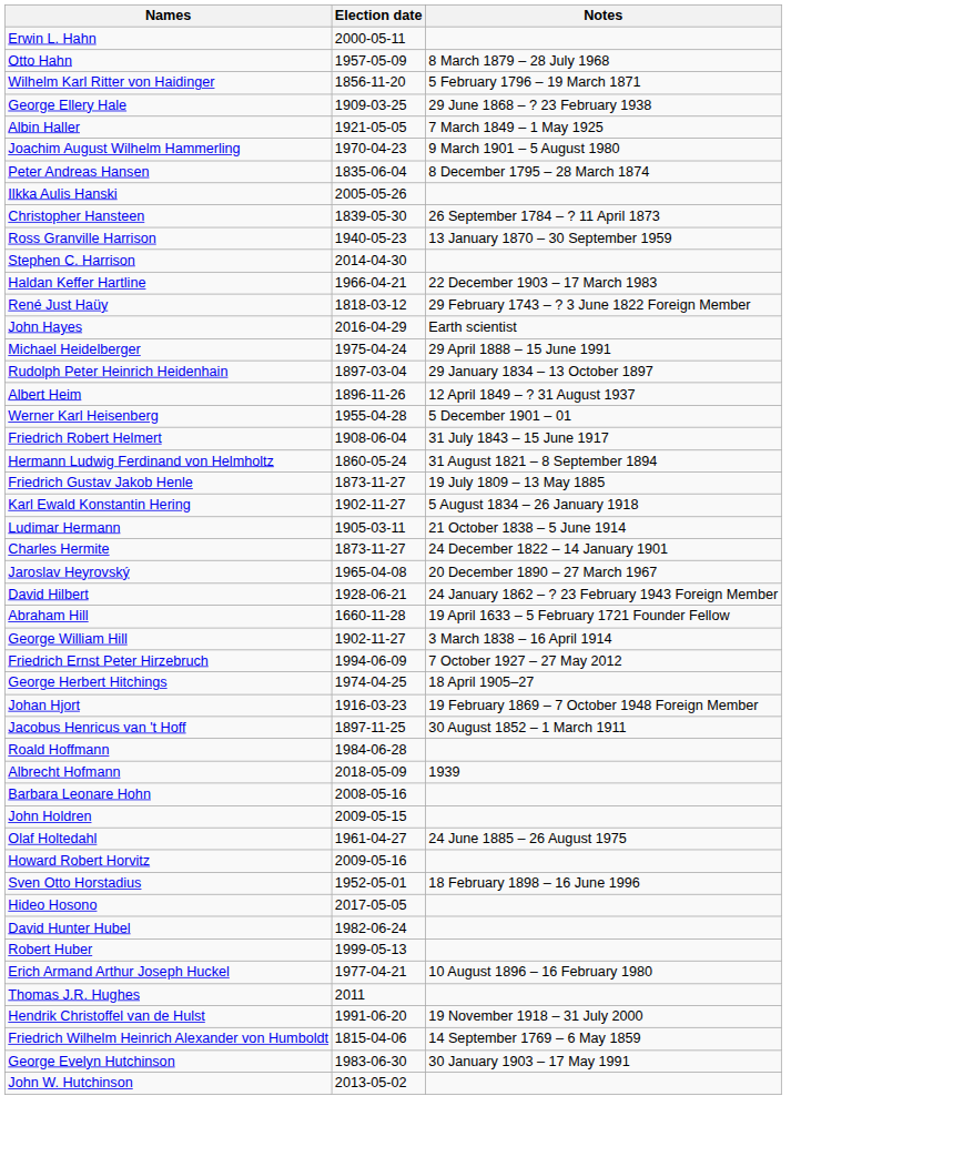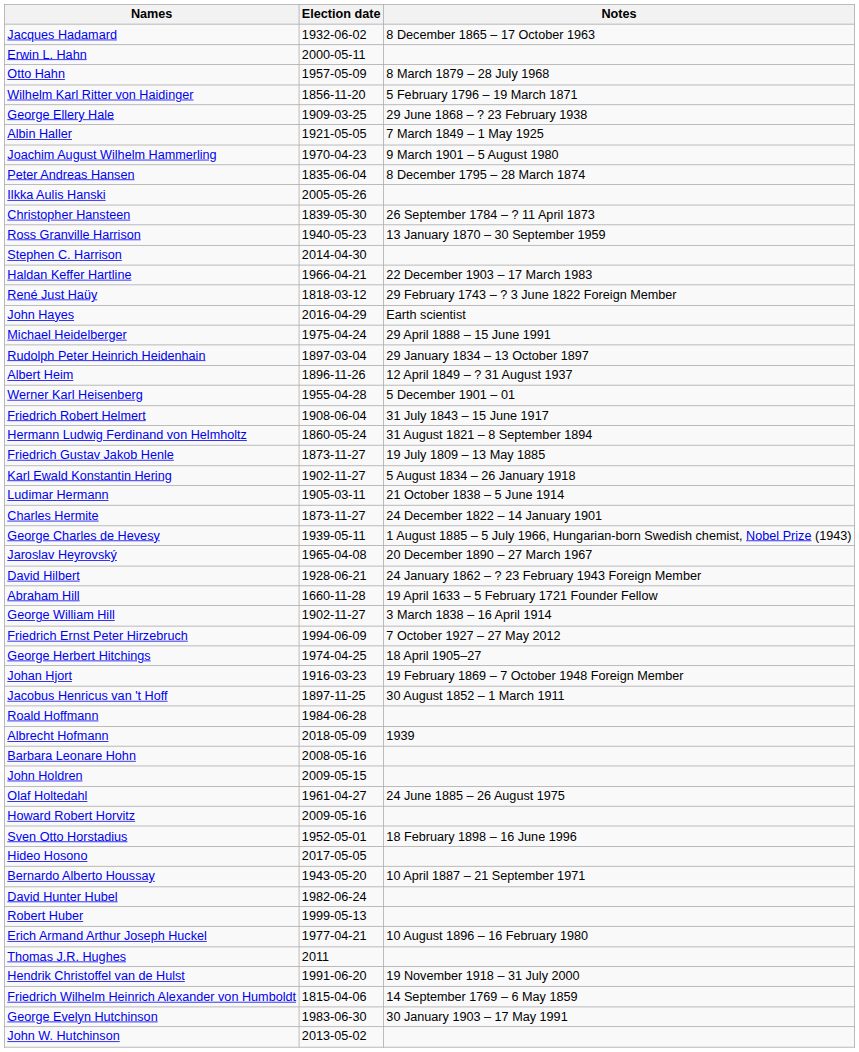 <table class="wikitable sortable">
 <tr>
 <th>Names</th>
 <th>Election date</th>
 <th class="unsortable">Notes</th>
+</tr>
+<tr>
+<td><a href='#'>Jacques Hadamard</a></td>
+<td>1932-06-02</td>
+<td>8 December 1865 – 17 October 1963</td>
 </tr>
 <tr>
 <td><a href='#'>Erwin L. Hahn</a></td>
 <td>2000-05-11</td>
 <td></td>
 </tr>
 <tr>
 <td><a href='#'>Otto Hahn</a></td>
 <td>1957-05-09</td>
 <td>8 March 1879 – 28 July 1968</td>
 </tr>
 <tr>
 <td><a href='#'>Wilhelm Karl Ritter von Haidinger</a></td>
 <td>1856-11-20</td>
 <td>5 February 1796 – 19 March 1871</td>
 </tr>
 <tr>
 <td><a href='#'>George Ellery Hale</a></td>
 <td>1909-03-25</td>
 <td>29 June 1868 – ? 23 February 1938</td>
 </tr>
 <tr>
 <td><a href='#'>Albin Haller</a></td>
 <td>1921-05-05</td>
 <td>7 March 1849 – 1 May 1925</td>
 </tr>
 <tr>
 <td><a href='#'>Joachim August Wilhelm Hammerling</a></td>
 <td>1970-04-23</td>
 <td>9 March 1901 – 5 August 1980</td>
 </tr>
 <tr>
 <td><a href='#'>Peter Andreas Hansen</a></td>
 <td>1835-06-04</td>
 <td>8 December 1795 – 28 March 1874</td>
 </tr>
 <tr>
 <td><a href='#'>Ilkka Aulis Hanski</a></td>
 <td>2005-05-26</td>
 <td></td>
 </tr>
 <tr>
 <td><a href='#'>Christopher Hansteen</a></td>
 <td>1839-05-30</td>
 <td>26 September 1784 – ? 11 April 1873</td>
 </tr>
 <tr>
 <td><a href='#'>Ross Granville Harrison</a></td>
 <td>1940-05-23</td>
 <td>13 January 1870 – 30 September 1959</td>
 </tr>
 <tr>
 <td><a href='#'>Stephen C. Harrison</a></td>
 <td>2014-04-30</td>
 <td></td>
 </tr>
 <tr>
 <td><a href='#'>Haldan Keffer Hartline</a></td>
 <td>1966-04-21</td>
 <td>22 December 1903 – 17 March 1983</td>
 </tr>
 <tr>
 <td><a href='#'>René Just Haüy</a></td>
 <td>1818-03-12</td>
 <td>29 February 1743 – ? 3 June 1822 Foreign Member</td>
 </tr>
 <tr>
 <td><a href='#'>John Hayes</a></td>
 <td>2016-04-29</td>
 <td>Earth scientist</td>
 </tr>
 <tr>
 <td><a href='#'>Michael Heidelberger</a></td>
 <td>1975-04-24</td>
 <td>29 April 1888 – 15 June 1991</td>
 </tr>
 <tr>
 <td><a href='#'>Rudolph Peter Heinrich Heidenhain</a></td>
 <td>1897-03-04</td>
 <td>29 January 1834 – 13 October 1897</td>
 </tr>
 <tr>
 <td><a href='#'>Albert Heim</a></td>
 <td>1896-11-26</td>
 <td>12 April 1849 – ? 31 August 1937</td>
 </tr>
 <tr>
 <td><a href='#'>Werner Karl Heisenberg</a></td>
 <td>1955-04-28</td>
 <td>5 December 1901 – 01</td>
 </tr>
 <tr>
 <td><a href='#'>Friedrich Robert Helmert</a></td>
 <td>1908-06-04</td>
 <td>31 July 1843 – 15 June 1917</td>
 </tr>
 <tr>
 <td><a href='#'>Hermann Ludwig Ferdinand von Helmholtz</a></td>
 <td>1860-05-24</td>
 <td>31 August 1821 – 8 September 1894</td>
 </tr>
 <tr>
 <td><a href='#'>Friedrich Gustav Jakob Henle</a></td>
 <td>1873-11-27</td>
 <td>19 July 1809 – 13 May 1885</td>
 </tr>
 <tr>
 <td><a href='#'>Karl Ewald Konstantin Hering</a></td>
 <td>1902-11-27</td>
 <td>5 August 1834 – 26 January 1918</td>
 </tr>
 <tr>
 <td><a href='#'>Ludimar Hermann</a></td>
 <td>1905-03-11</td>
 <td>21 October 1838 – 5 June 1914</td>
 </tr>
 <tr>
 <td><a href='#'>Charles Hermite</a></td>
 <td>1873-11-27</td>
 <td>24 December 1822 – 14 January 1901</td>
 </tr>
 <tr>
+<td><a href='#'>George Charles de Hevesy</a></td>
+<td>1939-05-11</td>
+<td>1 August 1885 – 5 July 1966, Hungarian-born Swedish chemist, <a href='#'>Nobel Prize</a> (1943)</td>
+</tr>
+<tr>
 <td><a href='#'>Jaroslav Heyrovský</a></td>
 <td>1965-04-08</td>
 <td>20 December 1890 – 27 March 1967</td>
 </tr>
 <tr>
 <td><a href='#'>David Hilbert</a></td>
 <td>1928-06-21</td>
 <td>24 January 1862 – ? 23 February 1943 Foreign Member</td>
 </tr>
 <tr>
 <td><a href='#'>Abraham Hill</a></td>
 <td>1660-11-28</td>
 <td>19 April 1633 – 5 February 1721 Founder Fellow</td>
 </tr>
 <tr>
 <td><a href='#'>George William Hill</a></td>
 <td>1902-11-27</td>
 <td>3 March 1838 – 16 April 1914</td>
 </tr>
 <tr>
 <td><a href='#'>Friedrich Ernst Peter Hirzebruch</a></td>
 <td>1994-06-09</td>
 <td>7 October 1927 – 27 May 2012</td>
 </tr>
 <tr>
 <td><a href='#'>George Herbert Hitchings</a></td>
 <td>1974-04-25</td>
 <td>18 April 1905–27</td>
 </tr>
 <tr>
 <td><a href='#'>Johan Hjort</a></td>
 <td>1916-03-23</td>
 <td>19 February 1869 – 7 October 1948 Foreign Member</td>
 </tr>
 <tr>
 <td><a href='#'>Jacobus Henricus van 't Hoff</a></td>
 <td>1897-11-25</td>
 <td>30 August 1852 – 1 March 1911</td>
 </tr>
 <tr>
 <td><a href='#'>Roald Hoffmann</a></td>
 <td>1984-06-28</td>
 <td></td>
 </tr>
 <tr>
 <td><a href='#'>Albrecht Hofmann</a></td>
 <td>2018-05-09</td>
 <td>1939</td>
 </tr>
 <tr>
 <td><a href='#'>Barbara Leonare Hohn</a></td>
 <td>2008-05-16</td>
 <td></td>
 </tr>
 <tr>
 <td><a href='#'>John Holdren</a></td>
 <td>2009-05-15</td>
 <td></td>
 </tr>
 <tr>
 <td><a href='#'>Olaf Holtedahl</a></td>
 <td>1961-04-27</td>
 <td>24 June 1885 – 26 August 1975</td>
 </tr>
 <tr>
 <td><a href='#'>Howard Robert Horvitz</a></td>
 <td>2009-05-16</td>
 <td></td>
 </tr>
 <tr>
 <td><a href='#'>Sven Otto Horstadius</a></td>
 <td>1952-05-01</td>
 <td>18 February 1898 – 16 June 1996</td>
 </tr>
 <tr>
 <td><a href='#'>Hideo Hosono</a></td>
 <td>2017-05-05</td>
 <td></td>
 </tr>
 <tr>
+<td><a href='#'>Bernardo Alberto Houssay</a></td>
+<td>1943-05-20</td>
+<td>10 April 1887 – 21 September 1971</td>
+</tr>
+<tr>
 <td><a href='#'>David Hunter Hubel</a></td>
 <td>1982-06-24</td>
 <td></td>
 </tr>
 <tr>
 <td><a href='#'>Robert Huber</a></td>
 <td>1999-05-13</td>
 <td></td>
 </tr>
 <tr>
 <td><a href='#'>Erich Armand Arthur Joseph Huckel</a></td>
 <td>1977-04-21</td>
 <td>10 August 1896 – 16 February 1980</td>
 </tr>
 <tr>
 <td><a href='#'>Thomas J.R. Hughes</a></td>
 <td>2011</td>
 <td></td>
 </tr>
 <tr>
 <td><a href='#'>Hendrik Christoffel van de Hulst</a></td>
 <td>1991-06-20</td>
 <td>19 November 1918 – 31 July 2000</td>
 </tr>
 <tr>
 <td><a href='#'>Friedrich Wilhelm Heinrich Alexander von Humboldt</a></td>
 <td>1815-04-06</td>
 <td>14 September 1769 – 6 May 1859</td>
 </tr>
 <tr>
 <td><a href='#'>George Evelyn Hutchinson</a></td>
 <td>1983-06-30</td>
 <td>30 January 1903 – 17 May 1991</td>
 </tr>
 <tr>
 <td><a href='#'>John W. Hutchinson</a></td>
 <td>2013-05-02</td>
 <td></td>
 </tr>
 </table>
